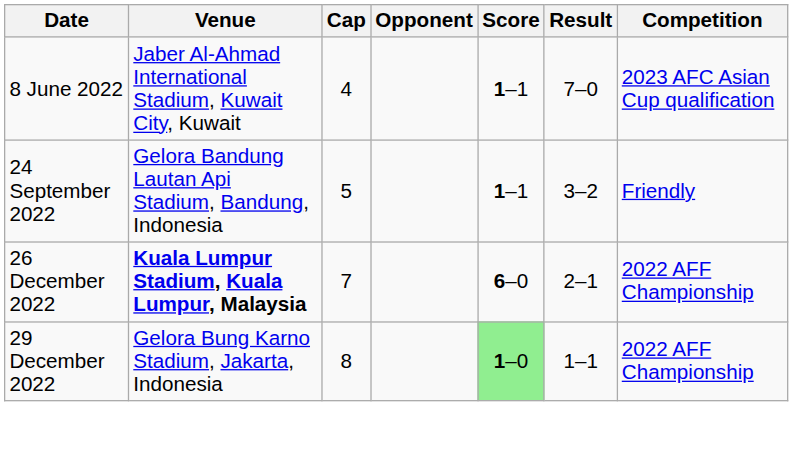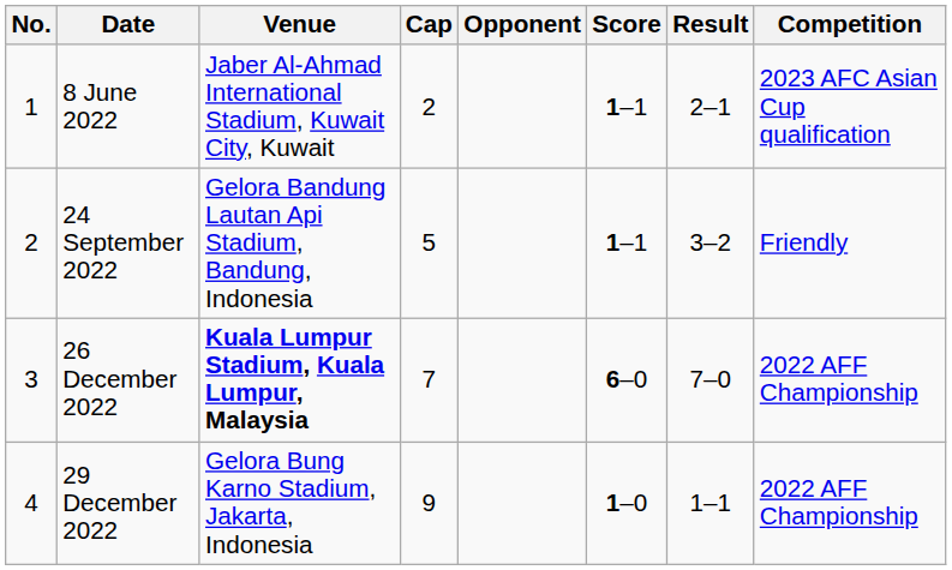 <table class="wikitable sortable">
 <tr>
+<th scope=col>No.</th>
 <th scope=col>Date</th>
 <th scope=col>Venue</th>
 <th scope=col>Cap</th>
 <th scope=col>Opponent</th>
 <th scope=col>Score</th>
 <th scope=col>Result</th>
 <th scope=col>Competition</th>
 </tr>
 <tr>
+<td align=center>1</td>
 <td>8 June 2022</td>
 <td><a href='#'>Jaber Al-Ahmad International Stadium</a>, <a href='#'>Kuwait City</a>, Kuwait</td>
-<td align=center>4</td>
+<td align=center>2</td>
 <td></td>
 <td align=center><strong>1</strong>–1</td>
-<td align=center>7–0</td>
+<td align=center>2–1</td>
 <td><a href='#'>2023 AFC Asian Cup qualification</a></td>
 </tr>
 <tr>
+<td align=center>2</td>
 <td>24 September 2022</td>
 <td><a href='#'>Gelora Bandung Lautan Api Stadium</a>, <a href='#'>Bandung</a>, Indonesia</td>
 <td align=center>5</td>
 <td></td>
 <td align=center><strong>1</strong>–1</td>
 <td align=center>3–2</td>
 <td><a href='#'>Friendly</a></td>
 </tr>
 <tr>
+<td align=center>3</td>
 <td>26 December 2022</td>
 <td><strong><a href='#'>Kuala Lumpur Stadium</a>, <a href='#'>Kuala Lumpur</a>, Malaysia</strong></td>
 <td align=center>7</td>
 <td></td>
 <td align=center><strong>6</strong>–0</td>
-<td align=center>2–1</td>
+<td align=center>7–0</td>
 <td><a href='#'>2022 AFF Championship</a></td>
 </tr>
 <tr>
+<td align=center>4</td>
 <td>29 December 2022</td>
 <td><a href='#'>Gelora Bung Karno Stadium</a>, <a href='#'>Jakarta</a>, Indonesia</td>
-<td align=center>8</td>
+<td align=center>9</td>
 <td></td>
-<td align=center style="background: lightgreen;"><strong>1</strong>–0</td>
+<td align=center><strong>1</strong>–0</td>
 <td align=center>1–1</td>
 <td><a href='#'>2022 AFF Championship</a></td>
 </tr>
 </table>
